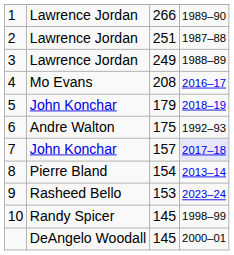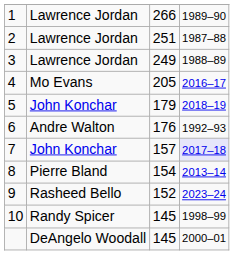 <table class="wikitable">
 <tr>
 </tr>
 <tr>
 <td>1</td>
 <td>Lawrence Jordan</td>
 <td>266</td>
 <td style="font-size:80%;">1989–90</td>
 </tr>
 <tr>
 <td>2</td>
 <td>Lawrence Jordan</td>
 <td>251</td>
 <td style="font-size:80%;">1987–88</td>
 </tr>
 <tr>
 <td>3</td>
 <td>Lawrence Jordan</td>
 <td>249</td>
 <td style="font-size:80%;">1988–89</td>
 </tr>
 <tr>
 <td>4</td>
 <td>Mo Evans</td>
-<td>208</td>
+<td>205</td>
 <td style="font-size:80%;"><a href='#'>2016–17</a></td>
 </tr>
 <tr>
 <td>5</td>
 <td><a href='#'>John Konchar</a></td>
 <td>179</td>
 <td style="font-size:80%;"><a href='#'>2018–19</a></td>
 </tr>
 <tr>
 <td>6</td>
 <td>Andre Walton</td>
-<td>175</td>
+<td>176</td>
 <td style="font-size:80%;">1992–93</td>
 </tr>
 <tr>
 <td>7</td>
 <td><a href='#'>John Konchar</a></td>
 <td>157</td>
 <td style="background: lavender; font-size:80%;"><a href='#'>2017–18</a></td>
 </tr>
 <tr>
 <td>8</td>
 <td>Pierre Bland</td>
 <td>154</td>
 <td style="font-size:80%;"><a href='#'>2013–14</a></td>
 </tr>
 <tr>
 <td>9</td>
 <td>Rasheed Bello</td>
-<td>153</td>
+<td>152</td>
 <td style="font-size:80%;"><a href='#'>2023–24</a></td>
 </tr>
 <tr>
 <td>10</td>
 <td>Randy Spicer</td>
 <td>145</td>
 <td style="font-size:80%;">1998–99</td>
 </tr>
 <tr>
 <td></td>
 <td>DeAngelo Woodall</td>
 <td>145</td>
 <td style="font-size:80%;">2000–01</td>
 </tr>
 </table>
